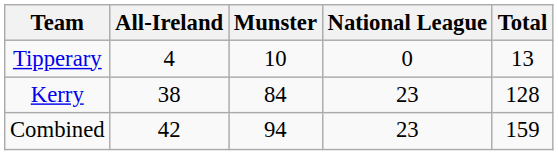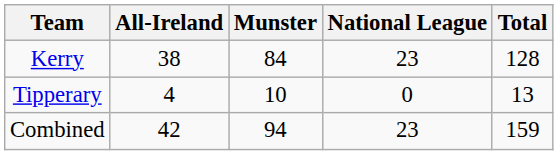 <table class="wikitable" style="text-align:center;">
 <tr>
 <th>Team</th>
 <th>All-Ireland</th>
 <th>Munster</th>
 <th>National League</th>
 <th>Total</th>
-</tr>
-<tr>
-<td><a href='#'>Tipperary</a></td>
-<td>4</td>
-<td>10</td>
-<td>0</td>
-<td>13</td>
 </tr>
 <tr |>
 <td><a href='#'>Kerry</a></td>
 <td>38</td>
 <td>84</td>
 <td>23</td>
 <td>128</td>
 </tr>
 <tr>
+<td><a href='#'>Tipperary</a></td>
+<td>4</td>
+<td>10</td>
+<td>0</td>
+<td>13</td>
+</tr>
+<tr>
 <td>Combined</td>
 <td>42</td>
 <td>94</td>
 <td>23</td>
 <td>159</td>
 </tr>
 </table>
